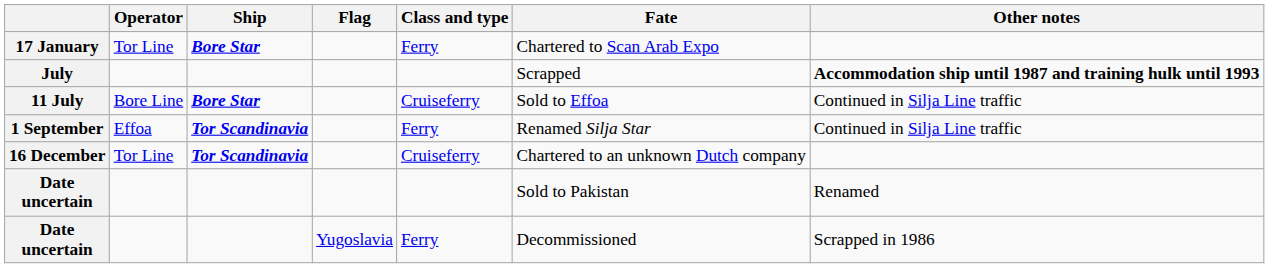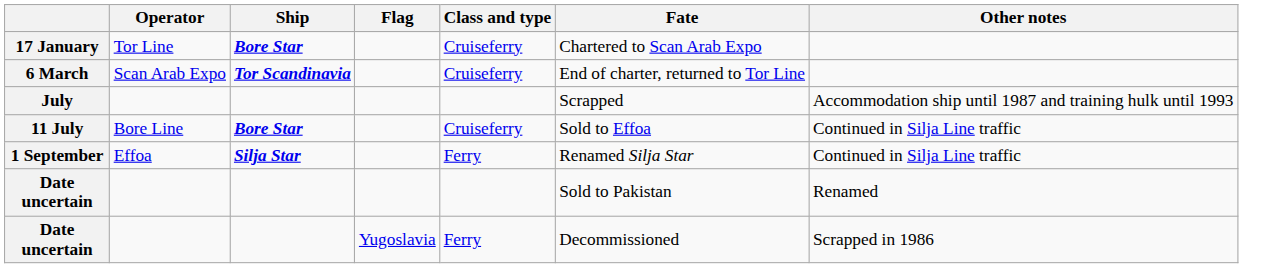 <table class="wikitable">
 <tr>
 <th width="90"></th>
 <th>Operator</th>
 <th>Ship</th>
 <th>Flag</th>
 <th>Class and type</th>
 <th>Fate</th>
 <th>Other notes</th>
 </tr>
 <tr ---->
 <th>17 January</th>
 <td><a href='#'>Tor Line</a></td>
 <td><strong><em><a href='#'>Bore Star</a></em></strong></td>
 <td></td>
-<td><a href='#'>Ferry</a></td>
+<td><a href='#'>Cruiseferry</a></td>
 <td>Chartered to <a href='#'>Scan Arab Expo</a></td>
+<td></td>
+</tr>
+<tr ---->
+<th>6 March</th>
+<td><a href='#'>Scan Arab Expo</a></td>
+<td><strong><a href='#'><em>Tor Scandinavia</em></a></strong></td>
+<td></td>
+<td><a href='#'>Cruiseferry</a></td>
+<td>End of charter, returned to <a href='#'>Tor Line</a></td>
 <td></td>
 </tr>
 <tr ---->
 <th>July</th>
 <td></td>
 <td><strong></strong></td>
 <td></td>
 <td></td>
 <td>Scrapped</td>
-<td><strong>Accommodation ship until 1987 and training hulk until 1993</strong></td>
+<td>Accommodation ship until 1987 and training hulk until 1993</td>
 </tr>
 <tr ---->
 <th>11 July</th>
 <td><a href='#'>Bore Line</a></td>
 <td><strong><em><a href='#'>Bore Star</a></em></strong></td>
 <td></td>
 <td><a href='#'>Cruiseferry</a></td>
 <td>Sold to <a href='#'>Effoa</a></td>
 <td>Continued in <a href='#'>Silja Line</a> traffic</td>
 </tr>
 <tr ---->
 <th>1 September</th>
 <td><a href='#'>Effoa</a></td>
-<td><strong><a href='#'><em>Tor Scandinavia</em></a></strong></td>
+<td><strong><a href='#'><em>Silja Star</em></a></strong></td>
 <td></td>
 <td><a href='#'>Ferry</a></td>
 <td>Renamed <em>Silja Star</em></td>
 <td>Continued in <a href='#'>Silja Line</a> traffic</td>
-</tr>
-<tr ---->
-<th>16 December</th>
-<td><a href='#'>Tor Line</a></td>
-<td><strong><a href='#'><em>Tor Scandinavia</em></a></strong></td>
-<td></td>
-<td><a href='#'>Cruiseferry</a></td>
-<td>Chartered to an unknown <a href='#'>Dutch</a> company</td>
-<td></td>
 </tr>
 <tr ---->
 <th>Date uncertain</th>
 <td></td>
 <td><strong></strong></td>
 <td></td>
 <td></td>
 <td>Sold to Pakistan</td>
 <td>Renamed </td>
 </tr>
 <tr ---->
 <th>Date uncertain</th>
 <td></td>
 <td><strong></strong></td>
 <td> <a href='#'>Yugoslavia</a></td>
 <td><a href='#'>Ferry</a></td>
 <td>Decommissioned</td>
 <td>Scrapped in 1986</td>
 </tr>
 </table>
